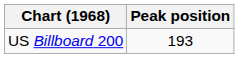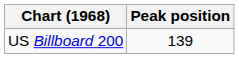 <table class="wikitable">
 <tr>
 <th>Chart (1968)</th>
 <th>Peak position</th>
 </tr>
 <tr>
 <td>US <a href='#'><em>Billboard</em> 200</a></td>
-<td align="center">193</td>
+<td align="center">139</td>
 </tr>
 </table>
